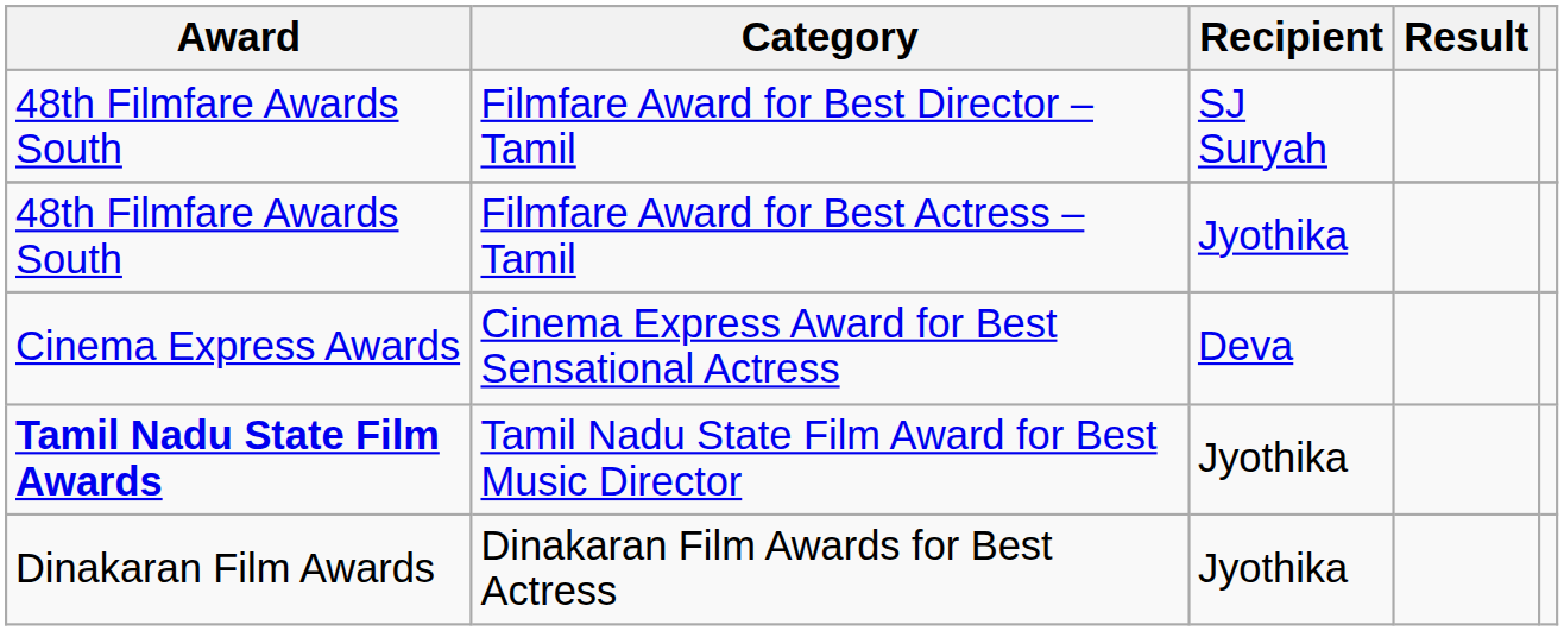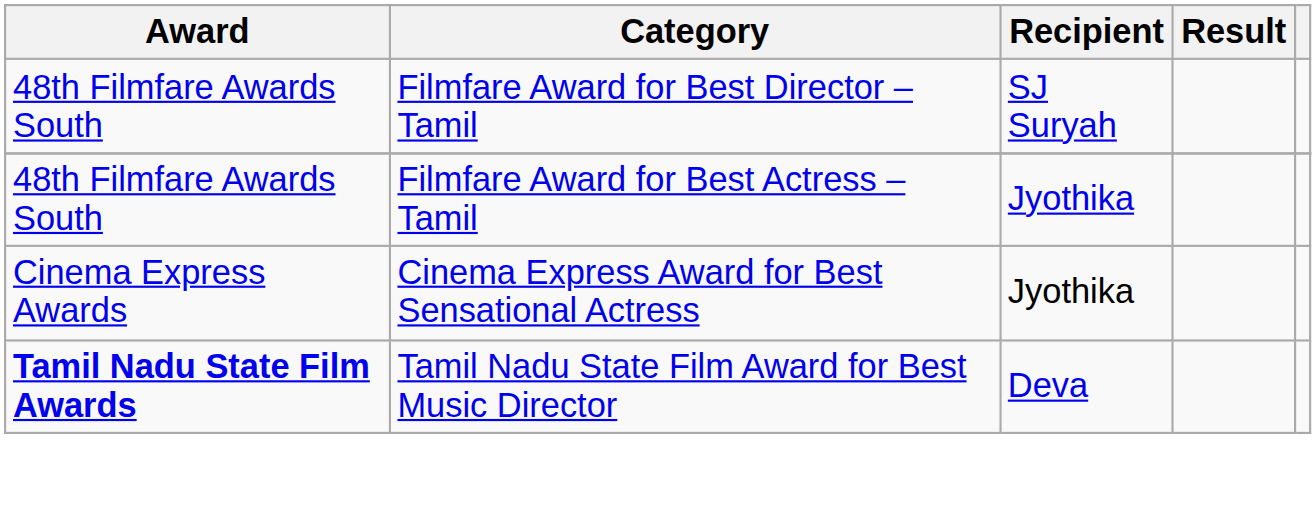 <table class="wikitable">
 <tr>
 <th>Award</th>
 <th>Category</th>
 <th>Recipient</th>
 <th>Result</th>
 <th></th>
 </tr>
 <tr>
 <td><a href='#'>48th Filmfare Awards South</a></td>
 <td><a href='#'>Filmfare Award for Best Director – Tamil</a></td>
 <td><a href='#'>SJ Suryah</a></td>
 <td></td>
 <td></td>
 </tr>
 <tr>
 </tr>
 <tr>
 <td><a href='#'>48th Filmfare Awards South</a></td>
 <td><a href='#'>Filmfare Award for Best Actress – Tamil</a></td>
 <td><a href='#'>Jyothika</a></td>
 <td></td>
 <td></td>
 </tr>
 <tr>
 <td><a href='#'>Cinema Express Awards</a></td>
 <td><a href='#'>Cinema Express Award for Best Sensational Actress</a></td>
-<td><a href='#'>Deva</a></td>
+<td>Jyothika</td>
 <td></td>
 <td></td>
 </tr>
 <tr>
 <td><strong><a href='#'>Tamil Nadu State Film Awards</a></strong></td>
 <td><a href='#'>Tamil Nadu State Film Award for Best Music Director</a></td>
-<td>Jyothika</td>
-<td></td>
-<td></td>
-</tr>
-<tr>
-<td>Dinakaran Film Awards</td>
-<td>Dinakaran Film Awards for Best Actress</td>
-<td>Jyothika</td>
+<td><a href='#'>Deva</a></td>
 <td></td>
 <td></td>
 </tr>
 </table>
